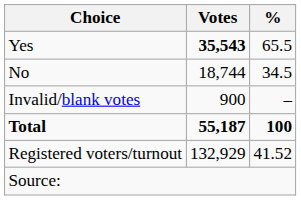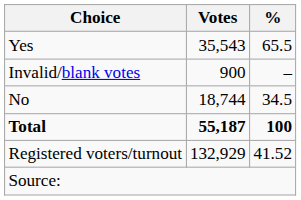 <table class=wikitable style=text-align:right>
 <tr>
 <th>Choice</th>
 <th>Votes</th>
 <th>%</th>
 </tr>
 <tr>
 <td align=left>Yes</td>
-<td><strong>35,543</strong></td>
+<td>35,543</td>
 <td>65.5</td>
+</tr>
+<tr>
+<td align=left>Invalid/<a href='#'>blank votes</a></td>
+<td>900</td>
+<td>–</td>
 </tr>
 <tr>
 <td align=left>No</td>
 <td>18,744</td>
 <td>34.5</td>
-</tr>
-<tr>
-<td align=left>Invalid/<a href='#'>blank votes</a></td>
-<td>900</td>
-<td>–</td>
 </tr>
 <tr>
 <td align=left><strong>Total</strong></td>
 <td><strong>55,187</strong></td>
 <td><strong>100</strong></td>
 </tr>
 <tr>
 <td align=left>Registered voters/turnout</td>
 <td>132,929</td>
 <td>41.52</td>
 </tr>
 <tr>
 <td align=left colspan=3>Source:</td>
 </tr>
 </table>
